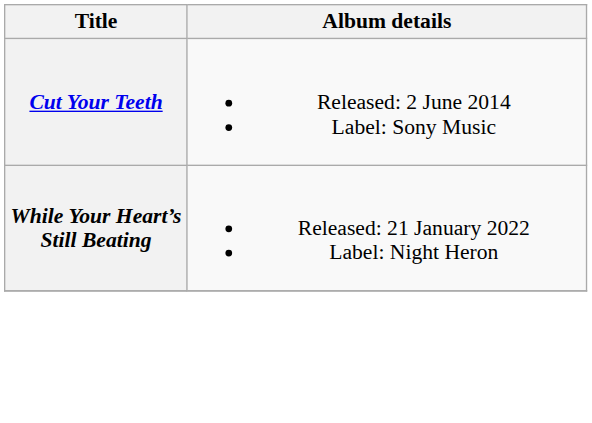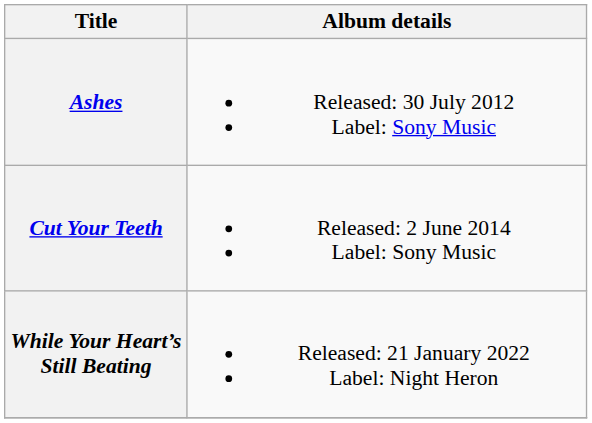 <table class="wikitable plainrowheaders" style="text-align:center;">
 <tr>
 <th scope="col" style="width:8em;">Title</th>
 <th scope="col" style="width:18em;">Album details</th>
+</tr>
+<tr>
+<th scope="row"><em><a href='#'>Ashes</a></em></th>
+<td><br><ul><li>Released: 30 July 2012</li><li>Label: <a href='#'>Sony Music</a></li></ul></td>
 </tr>
 <tr>
 <th scope="row"><em><a href='#'>Cut Your Teeth</a></em></th>
 <td><br><ul><li>Released: 2 June 2014</li><li>Label: Sony Music</li></ul></td>
 </tr>
 <tr>
 <th scope="row"><em>While Your Heart’s Still Beating</em></th>
 <td><br><ul><li>Released: 21 January 2022</li><li>Label: Night Heron</li></ul></td>
 </tr>
 <tr>
 </tr>
 </table>
